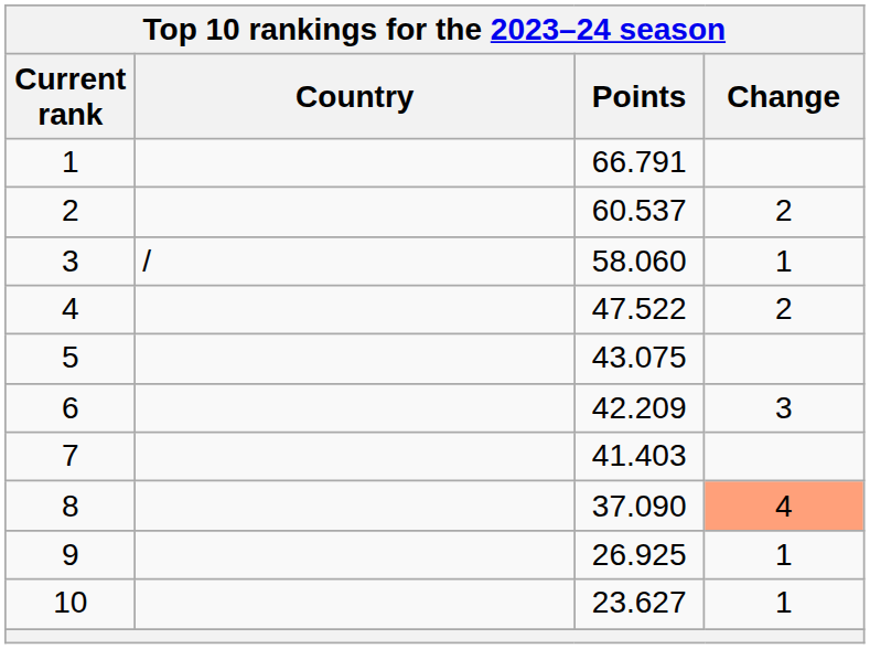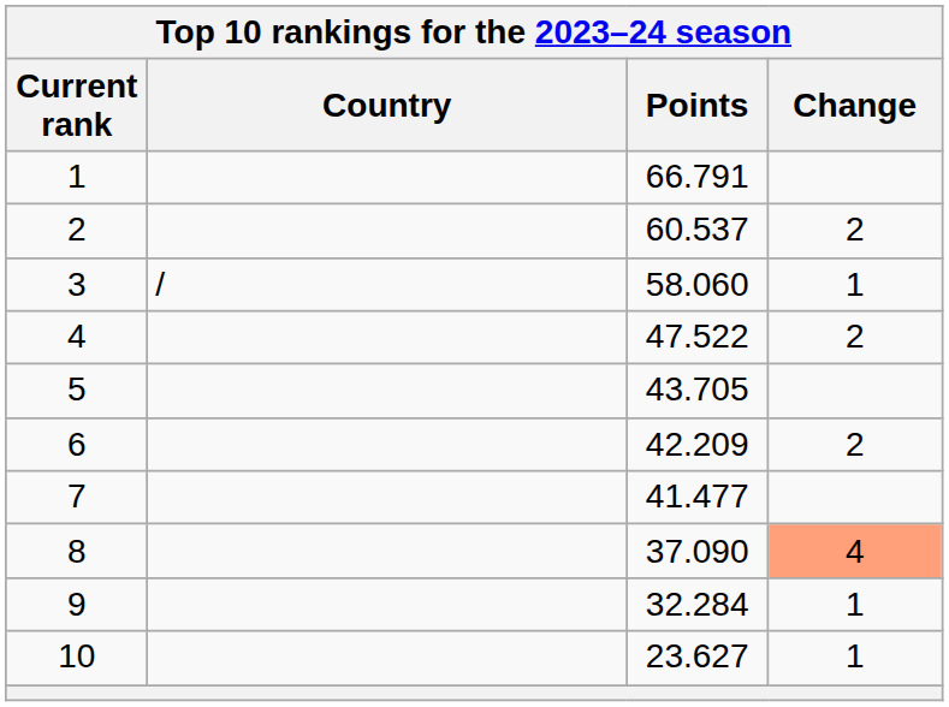 <table class="wikitable" style="text-align:center;">
 <tr>
 <th colspan="4">Top 10 rankings for the <a href='#'>2023–24 season</a></th>
 </tr>
 <tr>
 <th width="60">Current<br>rank</th>
 <th width="220">Country</th>
 <th width="60">Points</th>
 <th width="75">Change</th>
 </tr>
 <tr>
 <td>1</td>
 <td align="left"></td>
 <td>66.791</td>
 <td></td>
 </tr>
 <tr>
 <td>2</td>
 <td align="left"></td>
 <td>60.537</td>
 <td> 2</td>
 </tr>
 <tr>
 <td>3</td>
 <td align="left"> / </td>
 <td>58.060</td>
 <td> 1</td>
 </tr>
 <tr>
 <td>4</td>
 <td align="left"></td>
 <td>47.522</td>
 <td> 2</td>
 </tr>
 <tr>
 <td>5</td>
 <td align="left"></td>
-<td>43.075</td>
+<td>43.705</td>
 <td></td>
 </tr>
 <tr>
 <td>6</td>
 <td align="left"></td>
 <td>42.209</td>
-<td> 3</td>
+<td> 2</td>
 </tr>
 <tr>
 <td>7</td>
 <td align="left"></td>
-<td>41.403</td>
+<td>41.477</td>
 <td></td>
 </tr>
 <tr>
 <td>8</td>
 <td align="left"></td>
 <td>37.090</td>
 <td style="background: lightsalmon;"> 4</td>
 </tr>
 <tr>
 <td>9</td>
 <td align="left"></td>
-<td>26.925</td>
+<td>32.284</td>
 <td> 1</td>
 </tr>
 <tr>
 <td>10</td>
 <td align="left"></td>
 <td>23.627</td>
 <td> 1</td>
 </tr>
 <tr>
 <th colspan="4"></th>
 </tr>
 </table>
